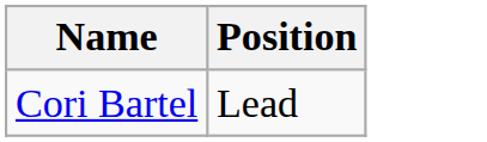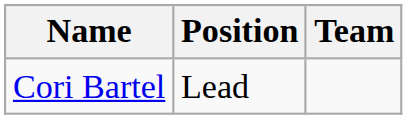 <table class="wikitable">
 <tr>
 <th><strong>Name</strong></th>
 <th><strong>Position</strong></th>
+<th><strong>Team</strong></th>
 </tr>
 <tr>
 <td><a href='#'>Cori Bartel</a></td>
 <td>Lead</td>
+<td></td>
 </tr>
 </table>
